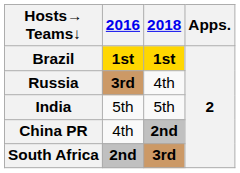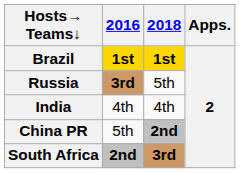 <table class=wikitable style="text-align:center">
 <tr>
 <th>Hosts→<br>Teams↓</th>
 <th><a href='#'>2016</a><br></th>
 <th><a href='#'>2018</a><br></th>
 <th>Apps.</th>
 </tr>
 <tr>
 <th> Brazil</th>
 <td bgcolor=gold><strong>1st</strong></td>
 <td bgcolor=gold><strong>1st</strong></td>
 <th rowspan=5>2</th>
 </tr>
 <tr>
 <th> Russia</th>
 <td bgcolor=#cc9966><strong>3rd</strong></td>
+<td>5th</td>
+</tr>
+<tr>
+<th> India</th>
+<td>4th</td>
 <td>4th</td>
 </tr>
 <tr>
-<th> India</th>
+<th> China PR</th>
 <td>5th</td>
-<td>5th</td>
-</tr>
-<tr>
-<th> China PR</th>
-<td>4th</td>
 <td bgcolor=silver><strong>2nd</strong></td>
 </tr>
 <tr>
 <th> South Africa</th>
 <td bgcolor=silver><strong>2nd</strong></td>
 <td bgcolor=#cc9966><strong>3rd</strong></td>
 </tr>
 </table>
